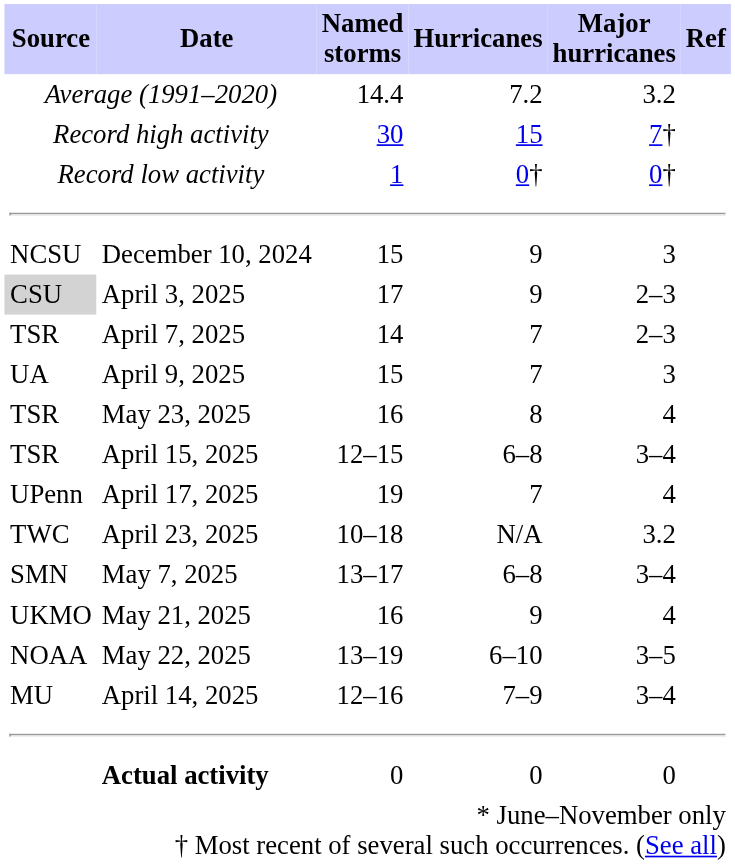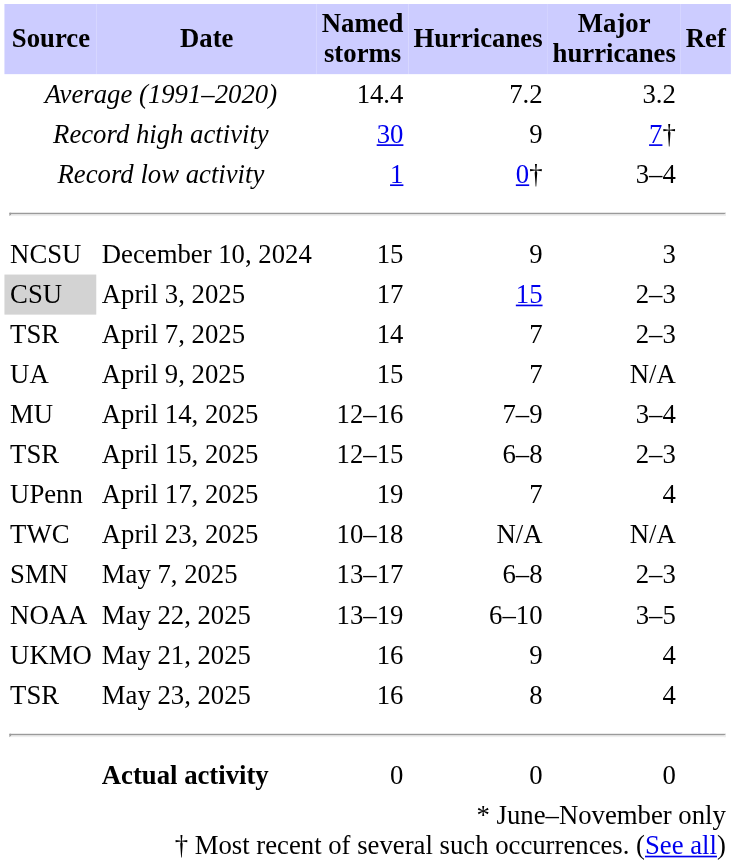 <table class="toccolours" cellspacing=0 cellpadding=3 style="float:right; margin-left:1em; text-align:right; clear: right;">
 <tr style="background:#ccccff">
 <td align="center"><strong>Source</strong></td>
 <td align="center"><strong>Date</strong></td>
 <td align="center"><strong><span>Named<br>storms</span></strong></td>
 <td align="center"><strong><span>Hurricanes</span></strong></td>
 <td align="center"><strong><span>Major<br>hurricanes</span></strong></td>
 <td align="center"><strong><span>Ref</span></strong></td>
 </tr>
 <tr>
 <td align="center" colspan="2"><em>Average <span>(1991–2020)</span></em></td>
 <td>14.4</td>
 <td>7.2</td>
 <td>3.2</td>
 <td></td>
 </tr>
 <tr>
 <td align="center" colspan="2"><em>Record high activity</em></td>
 <td><a href='#'>30</a></td>
-<td><a href='#'>15</a></td>
+<td>9</td>
 <td><a href='#'>7</a>†</td>
 <td></td>
 </tr>
 <tr>
 <td align="center" colspan="2"><em>Record low activity</em></td>
 <td><a href='#'>1</a></td>
 <td><a href='#'>0</a>†</td>
-<td><a href='#'>0</a>†</td>
+<td>3–4</td>
 <td></td>
 </tr>
 <tr>
 <td colspan="6" style="text-align:center;"><hr></td>
 </tr>
 <tr>
 <td align="left">NCSU</td>
 <td align="left">December 10, 2024</td>
 <td>15</td>
 <td>9</td>
 <td>3</td>
 <td></td>
 </tr>
 <tr>
 <td align="left" style="background: lightgrey;">CSU</td>
 <td align="left">April 3, 2025</td>
 <td>17</td>
-<td>9</td>
+<td><a href='#'>15</a></td>
 <td>2–3</td>
 <td></td>
 </tr>
 <tr>
 <td align="left">TSR</td>
 <td align="left">April 7, 2025</td>
 <td>14</td>
 <td>7</td>
 <td>2–3</td>
 <td></td>
 </tr>
 <tr>
 <td align="left">UA</td>
 <td align="left">April 9, 2025</td>
 <td>15</td>
 <td>7</td>
-<td>3</td>
+<td>N/A</td>
 <td></td>
 </tr>
 <tr>
-<td align="left">TSR</td>
-<td align="left">May 23, 2025</td>
-<td>16</td>
-<td>8</td>
-<td>4</td>
+<td align="left">MU</td>
+<td align="left">April 14, 2025</td>
+<td>12–16</td>
+<td>7–9</td>
+<td>3–4</td>
 <td></td>
 </tr>
 <tr>
 <td align="left">TSR</td>
 <td align="left">April 15, 2025</td>
 <td>12–15</td>
 <td>6–8</td>
-<td>3–4</td>
+<td>2–3</td>
 <td></td>
 </tr>
 <tr>
 <td align="left">UPenn</td>
 <td align="left">April 17, 2025</td>
 <td>19</td>
 <td>7</td>
 <td>4</td>
 <td></td>
 </tr>
 <tr>
 <td align="left">TWC</td>
 <td align="left">April 23, 2025</td>
 <td>10–18</td>
 <td>N/A</td>
-<td>3.2</td>
+<td>N/A</td>
 <td></td>
 </tr>
 <tr>
 <td align="left">SMN</td>
 <td align="left">May 7, 2025</td>
 <td>13–17</td>
 <td>6–8</td>
-<td>3–4</td>
+<td>2–3</td>
+<td></td>
+</tr>
+<tr>
+<td align="left">NOAA</td>
+<td align="left">May 22, 2025</td>
+<td>13–19</td>
+<td>6–10</td>
+<td>3–5</td>
 <td></td>
 </tr>
 <tr>
 <td align="left">UKMO</td>
 <td align="left">May 21, 2025</td>
 <td>16</td>
 <td>9</td>
 <td>4</td>
 <td></td>
 </tr>
 <tr>
-<td align="left">NOAA</td>
-<td align="left">May 22, 2025</td>
-<td>13–19</td>
-<td>6–10</td>
-<td>3–5</td>
-<td></td>
-</tr>
-<tr>
-<td align="left">MU</td>
-<td align="left">April 14, 2025</td>
-<td>12–16</td>
-<td>7–9</td>
-<td>3–4</td>
+<td align="left">TSR</td>
+<td align="left">May 23, 2025</td>
+<td>16</td>
+<td>8</td>
+<td>4</td>
 <td></td>
 </tr>
 <tr>
 <td colspan="6" style="text-align:center;"><hr></td>
 </tr>
 <tr>
 <td></td>
 <td align="left"><strong>Actual activity</strong></td>
 <td>0</td>
 <td>0</td>
 <td>0</td>
 </tr>
 <tr>
 <td colspan="6">* June–November only<br>† Most recent of several such occurrences. (<a href='#'>See all</a>)</td>
 </tr>
 </table>
